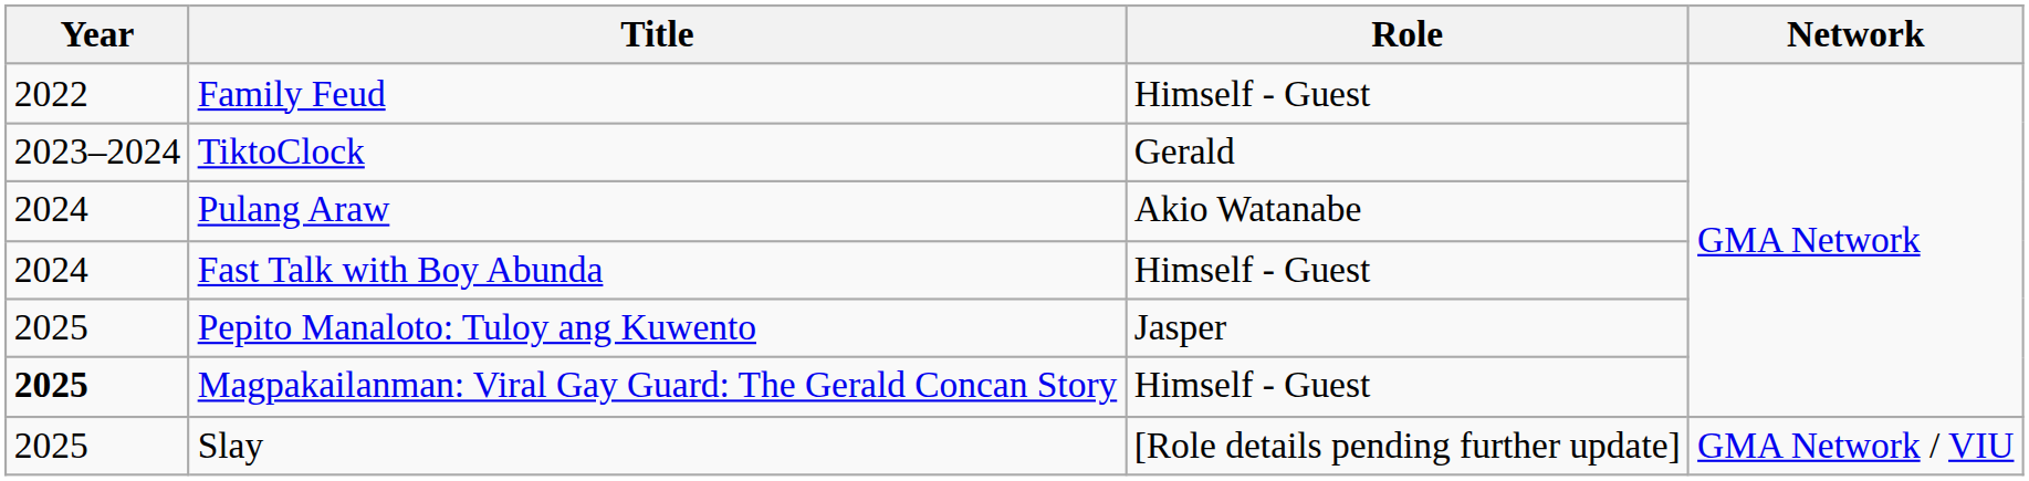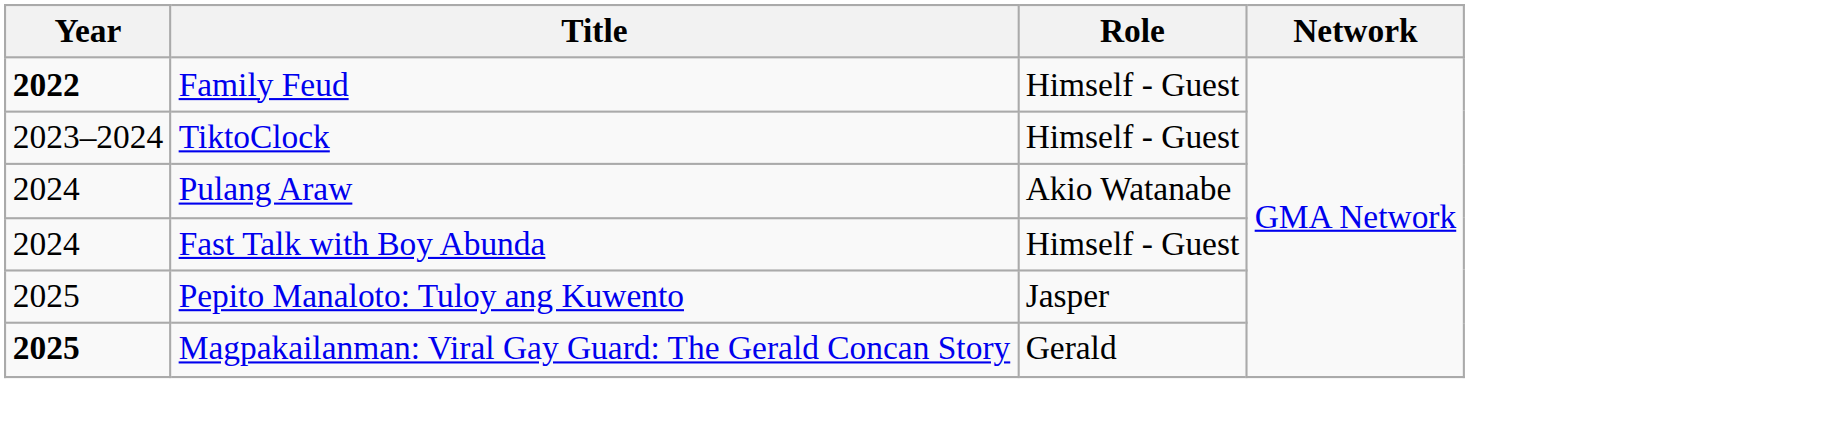 <table class="wikitable">
 <tr>
 <th>Year</th>
 <th>Title</th>
 <th>Role</th>
 <th>Network</th>
 </tr>
 <tr>
-<td>2022</td>
+<td><strong>2022</strong></td>
 <td><a href='#'>Family Feud</a></td>
 <td>Himself - Guest</td>
 <td rowspan="6"><a href='#'>GMA Network</a></td>
 </tr>
 <tr>
 <td>2023–2024</td>
 <td><a href='#'>TiktoClock</a></td>
-<td>Gerald</td>
+<td>Himself - Guest</td>
 </tr>
 <tr>
 <td>2024</td>
 <td><a href='#'>Pulang Araw</a></td>
 <td>Akio Watanabe</td>
 </tr>
 <tr>
 <td>2024</td>
 <td><a href='#'>Fast Talk with Boy Abunda</a></td>
 <td>Himself - Guest</td>
 </tr>
 <tr>
 <td>2025</td>
 <td><a href='#'>Pepito Manaloto: Tuloy ang Kuwento</a></td>
 <td>Jasper</td>
 </tr>
 <tr>
 <td><strong>2025</strong></td>
 <td><a href='#'>Magpakailanman: Viral Gay Guard: The Gerald Concan Story</a></td>
-<td>Himself - Guest</td>
-</tr>
-<tr>
-<td>2025</td>
-<td>Slay</td>
-<td>[Role details pending further update]</td>
-<td><a href='#'>GMA Network</a> / <a href='#'>VIU</a></td>
+<td>Gerald</td>
 </tr>
 </table>
